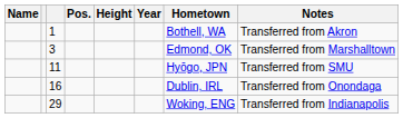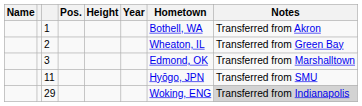 <table class="wikitable sortable" border="1">
 <tr>
 <th>Name</th>
 <th></th>
 <th></th>
 <th>Pos.</th>
 <th>Height</th>
 <th>Year</th>
 <th>Hometown</th>
 <th class="unsortable">Notes</th>
 </tr>
 <tr>
 <td></td>
 <td></td>
 <td>1</td>
 <td></td>
 <td></td>
 <td></td>
 <td><a href='#'>Bothell, WA</a></td>
 <td>Transferred from <a href='#'>Akron</a></td>
 </tr>
 <tr>
 <td></td>
 <td></td>
+<td>2</td>
+<td></td>
+<td></td>
+<td></td>
+<td><a href='#'>Wheaton, IL</a></td>
+<td>Transferred from <a href='#'>Green Bay</a></td>
+</tr>
+<tr>
+<td></td>
+<td></td>
 <td>3</td>
 <td></td>
 <td></td>
 <td> </td>
 <td><a href='#'>Edmond, OK</a></td>
 <td>Transferred from <a href='#'>Marshalltown</a></td>
 </tr>
 <tr>
 <td></td>
 <td></td>
 <td>11</td>
 <td></td>
 <td></td>
 <td></td>
 <td><a href='#'>Hyōgo, JPN</a></td>
 <td>Transferred from <a href='#'>SMU</a></td>
 </tr>
 <tr>
 <td></td>
 <td></td>
-<td>16</td>
-<td></td>
-<td></td>
-<td></td>
-<td><a href='#'>Dublin, IRL</a></td>
-<td>Transferred from <a href='#'>Onondaga</a></td>
-</tr>
-<tr>
-<td></td>
-<td></td>
 <td>29</td>
 <td></td>
 <td></td>
 <td></td>
 <td><a href='#'>Woking, ENG</a></td>
-<td>Transferred from <a href='#'>Indianapolis</a></td>
+<td style="background: lightgrey;">Transferred from <a href='#'>Indianapolis</a></td>
 </tr>
 </table>
